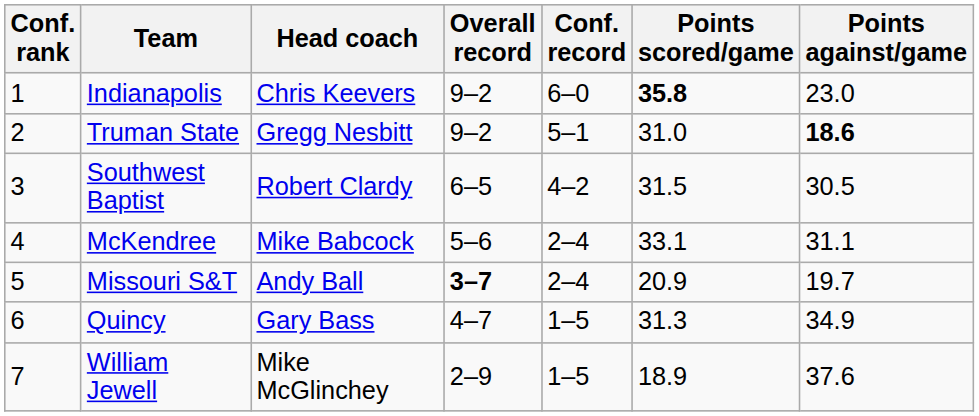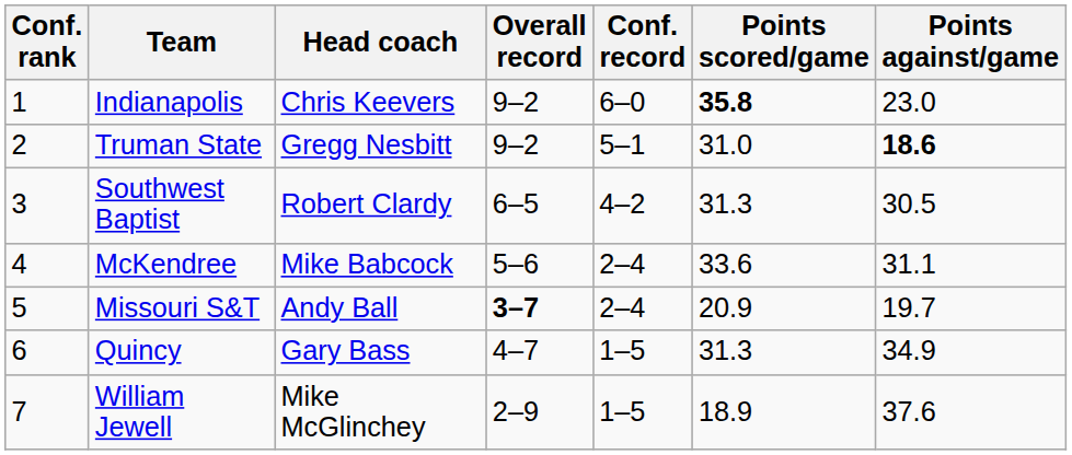 <table class="sortable wikitable">
 <tr>
 <th width="25">Conf. rank</th>
 <th width="100">Team</th>
 <th width="115">Head coach</th>
 <th width="50">Overall record</th>
 <th width="50">Conf. record</th>
 <th width="50">Points scored/game</th>
 <th width="50">Points against/game</th>
 </tr>
 <tr align="left" bgcolor="">
 <td>1</td>
 <td><a href='#'>Indianapolis</a></td>
 <td><a href='#'>Chris Keevers</a></td>
 <td>9–2</td>
 <td>6–0</td>
 <td><strong>35.8</strong></td>
 <td>23.0</td>
 </tr>
 <tr align="left" bgcolor="">
 <td>2</td>
 <td><a href='#'>Truman State</a></td>
 <td><a href='#'>Gregg Nesbitt</a></td>
 <td>9–2</td>
 <td>5–1</td>
 <td>31.0</td>
 <td><strong>18.6</strong></td>
 </tr>
 <tr align="left" bgcolor="">
 <td>3</td>
 <td><a href='#'>Southwest Baptist</a></td>
 <td><a href='#'>Robert Clardy</a></td>
 <td>6–5</td>
 <td>4–2</td>
-<td>31.5</td>
+<td>31.3</td>
 <td>30.5</td>
 </tr>
 <tr align="left" bgcolor="">
 <td>4</td>
 <td><a href='#'>McKendree</a></td>
 <td><a href='#'>Mike Babcock</a></td>
 <td>5–6</td>
 <td>2–4</td>
-<td>33.1</td>
+<td>33.6</td>
 <td>31.1</td>
 </tr>
 <tr align="left" bgcolor="">
 <td>5</td>
 <td><a href='#'>Missouri S&T</a></td>
 <td><a href='#'>Andy Ball</a></td>
 <td><strong>3–7</strong></td>
 <td>2–4</td>
 <td>20.9</td>
 <td>19.7</td>
 </tr>
 <tr align="left" bgcolor="">
 <td>6</td>
 <td><a href='#'>Quincy</a></td>
 <td><a href='#'>Gary Bass</a></td>
 <td>4–7</td>
 <td>1–5</td>
 <td>31.3</td>
 <td>34.9</td>
 </tr>
 <tr align="left" bgcolor="">
 <td>7</td>
 <td><a href='#'>William Jewell</a></td>
 <td>Mike McGlinchey</td>
 <td>2–9</td>
 <td>1–5</td>
 <td>18.9</td>
 <td>37.6</td>
 </tr>
 </table>
